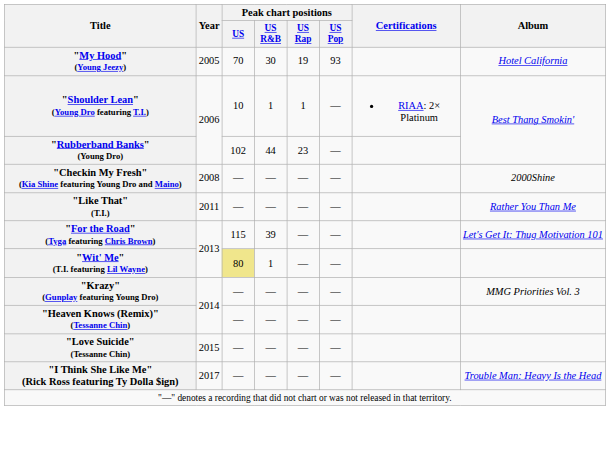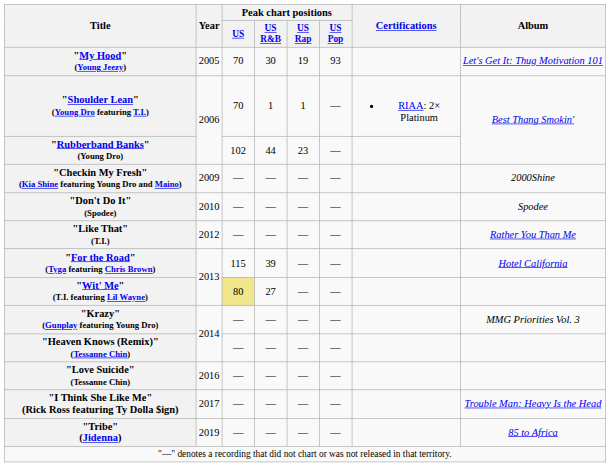 <table class="wikitable sortable plainrowheaders" style="text-align:center;">
 <tr>
 <th scope="col" rowspan="2" style="width:18em;">Title</th>
 <th scope="col" rowspan="2">Year</th>
 <th scope="col" colspan="4">Peak chart positions</th>
 <th scope="col" rowspan="2" style="width:10em;"><a href='#'>Certifications</a></th>
 <th scope="col" rowspan="2">Album</th>
 </tr>
 <tr>
 <th scope="col" style="width:3em;font-size:90%;"><a href='#'>US</a><br></th>
 <th scope="col" style="width:3em;font-size:90%;"><a href='#'>US R&B</a><br></th>
 <th scope="col" style="width:3em;font-size:90%;"><a href='#'>US Rap</a><br></th>
 <th scope="col" style="width:3em;font-size:90%;"><a href='#'>US Pop</a><br></th>
 </tr>
 <tr>
 <th scope="row">"<a href='#'>My Hood</a>"<br><small>(<a href='#'>Young Jeezy</a>)</small></th>
 <td>2005</td>
 <td>70</td>
 <td>30</td>
 <td>19</td>
 <td>93</td>
 <td></td>
-<td><em><a href='#'>Hotel California</a></em></td>
+<td><em><a href='#'>Let's Get It: Thug Motivation 101</a></em></td>
 </tr>
 <tr>
 <th scope="row">"<a href='#'>Shoulder Lean</a>"<br><small>(<a href='#'>Young Dro</a> featuring <a href='#'>T.I.</a>)</small></th>
 <td rowspan="2">2006</td>
-<td>10</td>
+<td>70</td>
 <td>1</td>
 <td>1</td>
 <td>—</td>
 <td><br><ul><li><a href='#'>RIAA</a>: 2× Platinum</li></ul></td>
 <td rowspan="2"><em><a href='#'>Best Thang Smokin'</a></em></td>
 </tr>
 <tr>
 <th scope="row">"<a href='#'>Rubberband Banks</a>"<br><small>(Young Dro)</small></th>
 <td>102</td>
 <td>44</td>
 <td>23</td>
 <td>—</td>
 <td></td>
 </tr>
 <tr>
 <th scope="row">"Checkin My Fresh"<br><small>(<a href='#'>Kia Shine</a> featuring Young Dro and <a href='#'>Maino</a>)</small></th>
-<td>2008</td>
+<td>2009</td>
 <td>—</td>
 <td>—</td>
 <td>—</td>
 <td>—</td>
 <td></td>
 <td><em>2000Shine</em></td>
 </tr>
 <tr>
+<th scope="row">"Don't Do It"<br><small>(Spodee)</small></th>
+<td>2010</td>
+<td>—</td>
+<td>—</td>
+<td>—</td>
+<td>—</td>
+<td></td>
+<td><em>Spodee</em></td>
+</tr>
+<tr>
 <th scope="row">"Like That"<br><small>(T.I.)</small></th>
-<td>2011</td>
+<td>2012</td>
 <td>—</td>
 <td>—</td>
 <td>—</td>
 <td>—</td>
 <td></td>
 <td><em><a href='#'>Rather You Than Me</a></em></td>
 </tr>
 <tr>
 <th scope="row">"<a href='#'>For the Road</a>"<br><small>(<a href='#'>Tyga</a> featuring <a href='#'>Chris Brown</a>)</small></th>
 <td rowspan="2">2013</td>
 <td>115</td>
 <td>39</td>
 <td>—</td>
 <td>—</td>
 <td></td>
-<td><em><a href='#'>Let's Get It: Thug Motivation 101</a></em></td>
+<td><em><a href='#'>Hotel California</a></em></td>
 </tr>
 <tr>
 <th scope="row">"<a href='#'>Wit' Me</a>"<br><small>(T.I. featuring <a href='#'>Lil Wayne</a>)</small></th>
 <td style="background: khaki;">80</td>
-<td>1</td>
+<td>27</td>
 <td>—</td>
 <td>—</td>
 <td></td>
 <td></td>
 </tr>
 <tr>
 <th scope="row">"Krazy"<br><small>(<a href='#'>Gunplay</a> featuring Young Dro)</small></th>
 <td rowspan="2">2014</td>
 <td>—</td>
 <td>—</td>
 <td>—</td>
 <td>—</td>
 <td></td>
 <td><em>MMG Priorities Vol. 3</em></td>
 </tr>
 <tr>
 <th scope="row">"Heaven Knows (Remix)"<br><small>(<a href='#'>Tessanne Chin</a>)</small></th>
 <td>—</td>
 <td>—</td>
 <td>—</td>
 <td>—</td>
 <td></td>
 <td></td>
 </tr>
 <tr>
 <th scope="row">"Love Suicide"<br><small>(Tessanne Chin)</small></th>
-<td>2015</td>
+<td>2016</td>
 <td>—</td>
 <td>—</td>
 <td>—</td>
 <td>—</td>
 <td></td>
 <td></td>
 </tr>
 <tr>
 <th scope="row">"I Think She Like Me"<br>(Rick Ross featuring Ty Dolla $ign)</th>
 <td rowspan="1">2017</td>
 <td>—</td>
 <td>—</td>
 <td>—</td>
 <td>—</td>
 <td></td>
 <td><em><a href='#'>Trouble Man: Heavy Is the Head</a></em></td>
 </tr>
 <tr>
+<th scope="row">"Tribe"<br>(<a href='#'>Jidenna</a>)</th>
+<td rowspan="1">2019</td>
+<td>—</td>
+<td>—</td>
+<td>—</td>
+<td>—</td>
+<td></td>
+<td><em><a href='#'>85 to Africa</a></em></td>
+</tr>
+<tr>
 <td colspan="8" style="font-size:90%">"—" denotes a recording that did not chart or was not released in that territory.</td>
 </tr>
 </table>
